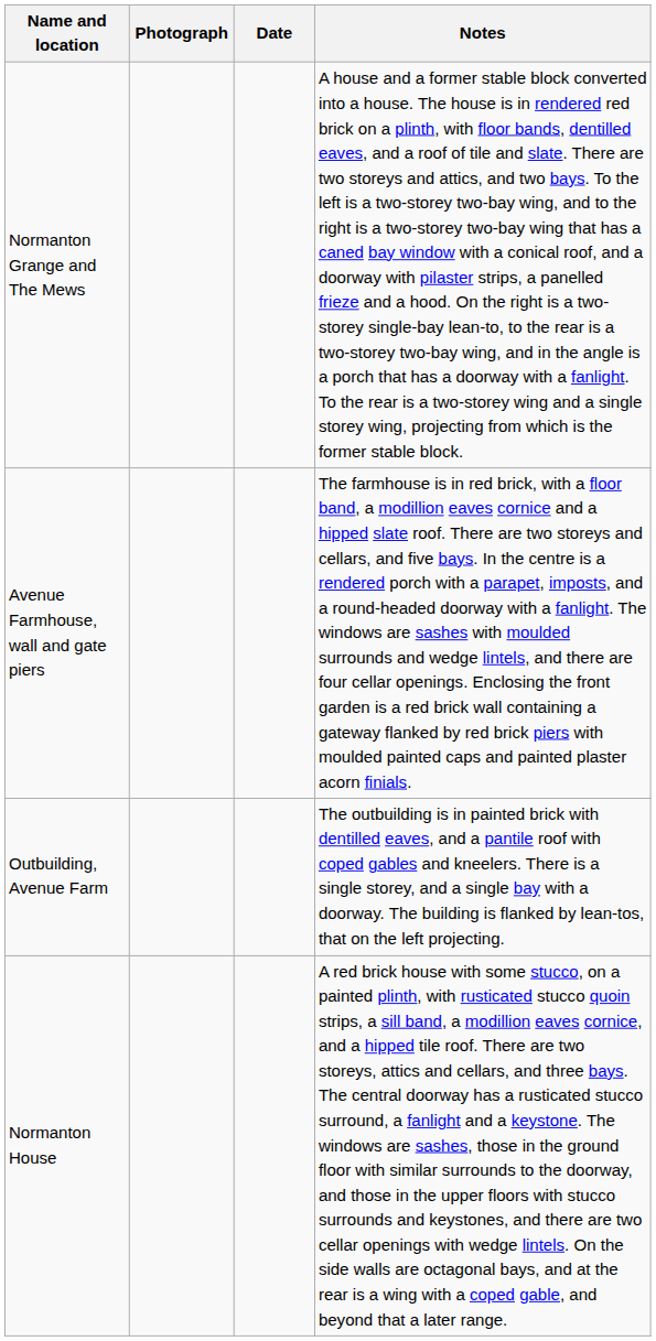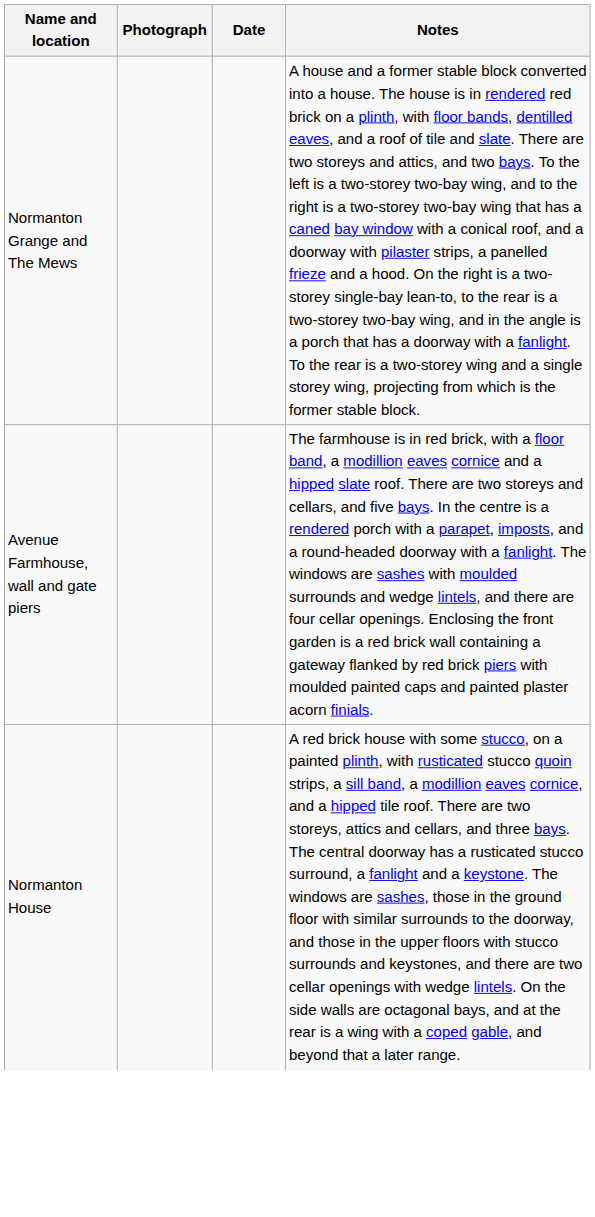 <table class="wikitable sortable plainrowheaders" style="width:100%; border:0px; text-align:left; line-height:150%">
 <tr>
 <th scope="col"  style="width:150px">Name and location</th>
 <th scope="col"  style="width:100px" class="unsortable">Photograph</th>
 <th scope="col"  style="width:120px">Date</th>
 <th scope="col"  style="width:650px" class="unsortable">Notes</th>
 </tr>
 <tr>
 <td>Normanton Grange and The Mews<br><small></small></td>
 <td></td>
 <td align="center"></td>
 <td>A house and a former stable block converted into a house.  The house is in <a href='#'>rendered</a> red brick on a <a href='#'>plinth</a>, with <a href='#'>floor bands</a>, <a href='#'>dentilled</a> <a href='#'>eaves</a>, and a roof of tile and <a href='#'>slate</a>.  There are two storeys and attics, and two <a href='#'>bays</a>.  To the left is a two-storey two-bay wing, and to the right is a two-storey two-bay wing that has a <a href='#'>caned</a> <a href='#'>bay window</a> with a conical roof, and a doorway with <a href='#'>pilaster</a> strips, a panelled <a href='#'>frieze</a> and a hood.  On the right is a two-storey single-bay lean-to, to the rear is a two-storey two-bay wing, and in the angle is a porch that has a doorway with a <a href='#'>fanlight</a>.  To the rear is a two-storey wing and a single storey wing, projecting from which is the former stable block.</td>
 </tr>
 <tr>
 <td>Avenue Farmhouse, wall and gate piers<br><small></small></td>
 <td></td>
 <td align="center"></td>
 <td>The farmhouse is in red brick, with a <a href='#'>floor band</a>, a <a href='#'>modillion</a> <a href='#'>eaves</a> <a href='#'>cornice</a> and a <a href='#'>hipped</a> <a href='#'>slate</a> roof.  There are two storeys and cellars, and five <a href='#'>bays</a>.  In the centre is a <a href='#'>rendered</a> porch with a <a href='#'>parapet</a>, <a href='#'>imposts</a>, and a round-headed doorway with a <a href='#'>fanlight</a>.  The windows are <a href='#'>sashes</a> with <a href='#'>moulded</a> surrounds and wedge <a href='#'>lintels</a>, and there are four cellar openings.  Enclosing the front garden is a red brick wall containing a gateway flanked by red brick <a href='#'>piers</a> with moulded painted caps and painted plaster acorn <a href='#'>finials</a>.</td>
 </tr>
 <tr>
-<td>Outbuilding, Avenue Farm<br><small></small></td>
-<td></td>
-<td align="center"></td>
-<td>The outbuilding is in painted brick with <a href='#'>dentilled</a> <a href='#'>eaves</a>, and a <a href='#'>pantile</a> roof with <a href='#'>coped</a> <a href='#'>gables</a> and kneelers.  There is a single storey, and a single <a href='#'>bay</a> with a doorway.  The building is flanked by lean-tos, that on the left projecting.</td>
-</tr>
-<tr>
 <td>Normanton House<br><small></small></td>
 <td></td>
 <td align="center"></td>
 <td>A red brick house with some <a href='#'>stucco</a>, on a painted <a href='#'>plinth</a>, with <a href='#'>rusticated</a> stucco <a href='#'>quoin</a> strips, a <a href='#'>sill band</a>, a <a href='#'>modillion</a> <a href='#'>eaves</a> <a href='#'>cornice</a>, and a <a href='#'>hipped</a> tile roof.  There are two storeys, attics and cellars, and three <a href='#'>bays</a>.  The central doorway has a rusticated stucco surround, a <a href='#'>fanlight</a> and a <a href='#'>keystone</a>.  The windows are <a href='#'>sashes</a>, those in the ground floor with similar surrounds to the doorway, and those in the upper floors with stucco surrounds and keystones, and there are two cellar openings with wedge <a href='#'>lintels</a>.  On the side walls are octagonal bays, and at the rear is a wing with a <a href='#'>coped</a> <a href='#'>gable</a>, and beyond that a later range.</td>
 </tr>
 <tr>
 </tr>
 </table>
